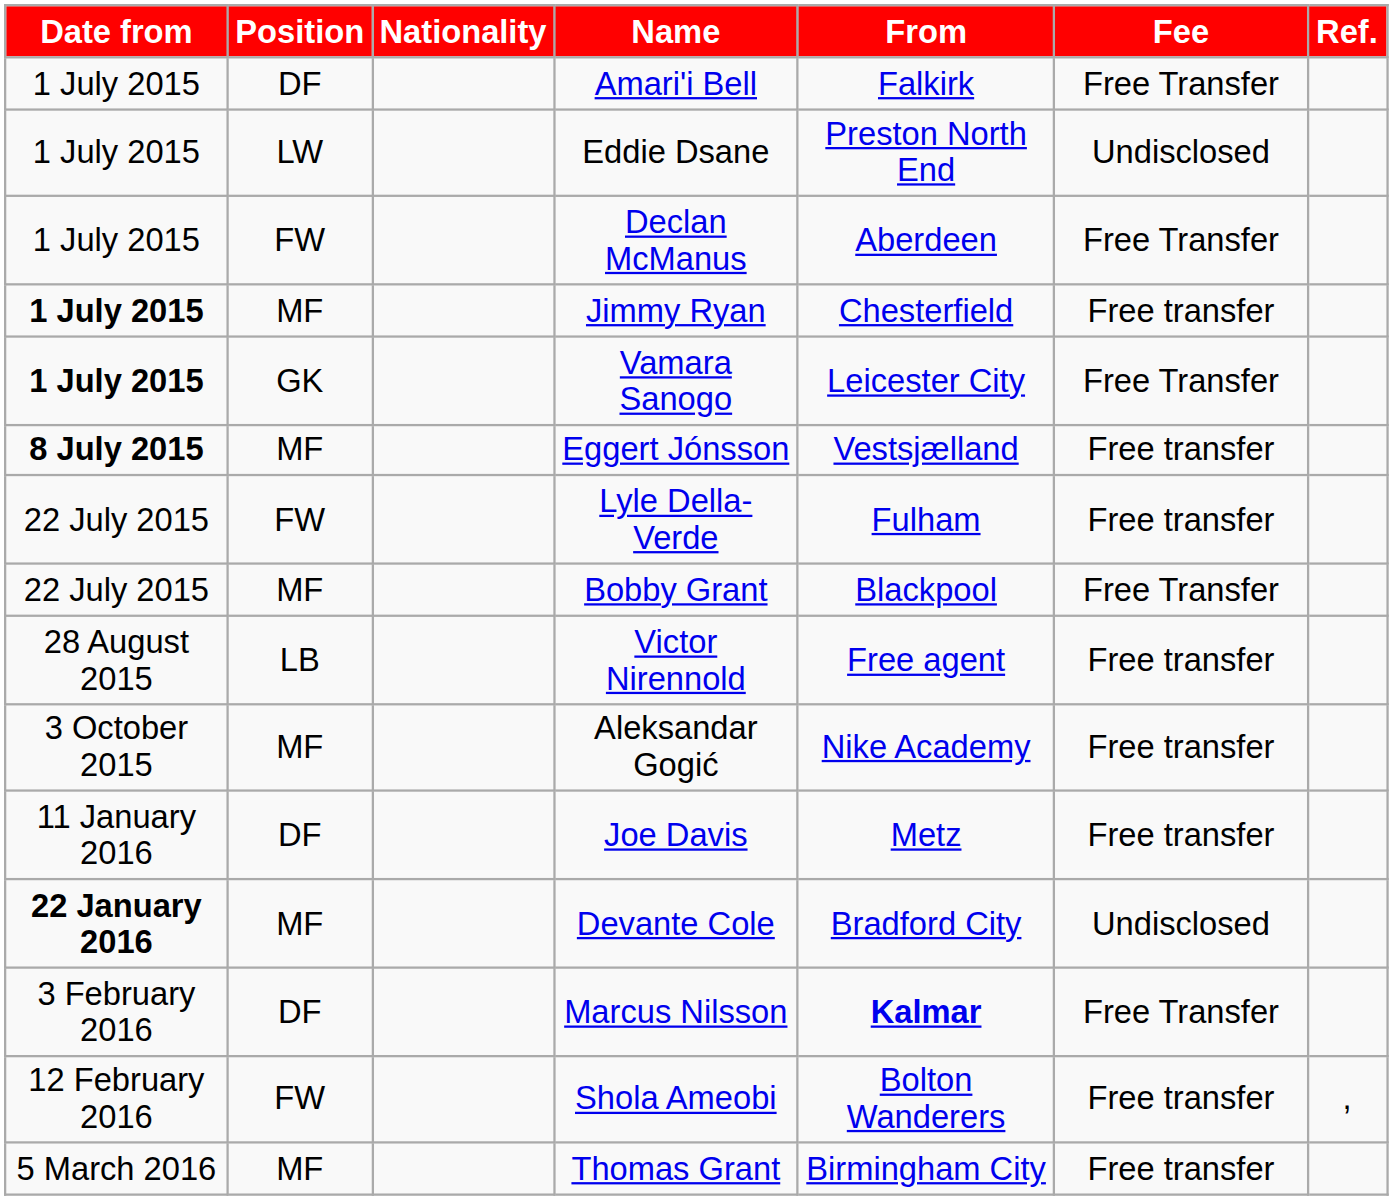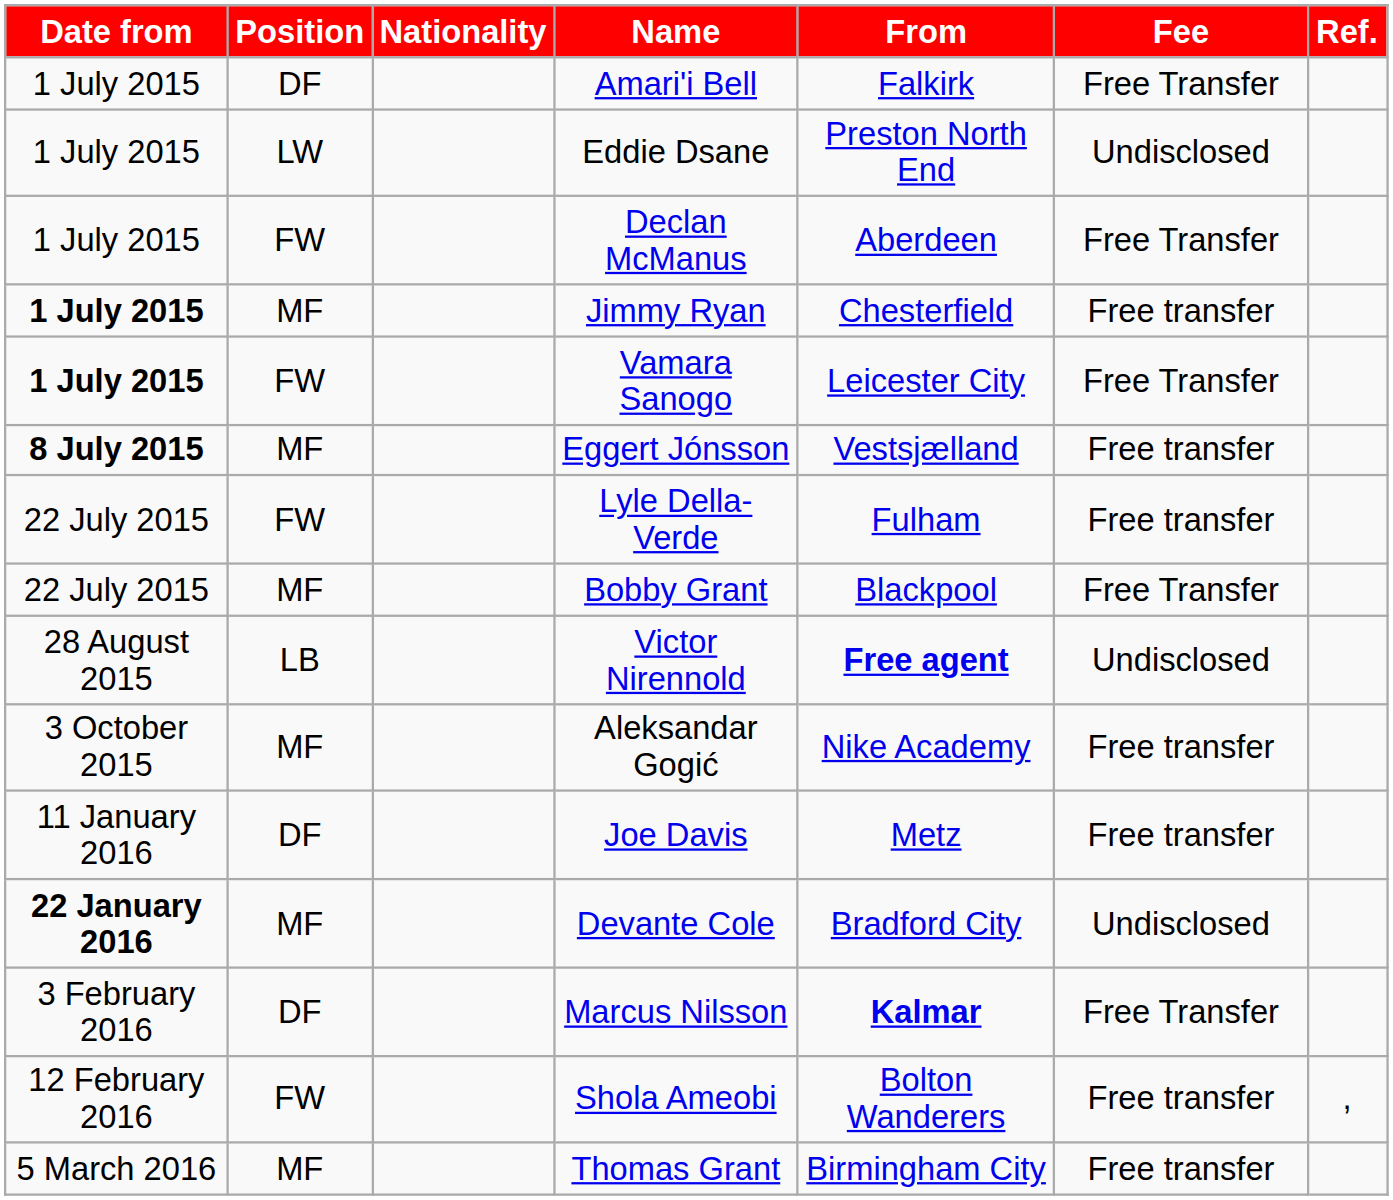 <table class="wikitable"  style="text-align:center; font-size:90%; ">
 <tr>
 <th style="background:#FF0000; color:#FFFFFF; width:150px;">Date from</th>
 <th style="background:#FF0000; color:#FFFFFF; width:50px;">Position</th>
 <th style="background:#FF0000; color:#FFFFFF; width:50px;">Nationality</th>
 <th style="background:#FF0000; color:#FFFFFF; width:150px;">Name</th>
 <th style="background:#FF0000; color:#FFFFFF; width:150px;">From</th>
 <th style="background:#FF0000; color:#FFFFFF; width:150px;">Fee</th>
 <th style="background:#FF0000; color:#FFFFFF; width:30px;">Ref.</th>
 </tr>
 <tr>
 <td>1 July 2015</td>
 <td>DF</td>
 <td></td>
 <td><a href='#'>Amari'i Bell</a></td>
 <td><a href='#'>Falkirk</a></td>
 <td>Free Transfer</td>
 <td></td>
 </tr>
 <tr>
 <td>1 July 2015</td>
 <td>LW</td>
 <td></td>
 <td>Eddie Dsane</td>
 <td><a href='#'>Preston North End</a></td>
 <td>Undisclosed</td>
 <td></td>
 </tr>
 <tr>
 <td>1 July 2015</td>
 <td>FW</td>
 <td></td>
 <td><a href='#'>Declan McManus</a></td>
 <td><a href='#'>Aberdeen</a></td>
 <td>Free Transfer</td>
 <td></td>
 </tr>
 <tr>
 <td><strong>1 July 2015</strong></td>
 <td>MF</td>
 <td></td>
 <td><a href='#'>Jimmy Ryan</a></td>
 <td><a href='#'>Chesterfield</a></td>
 <td>Free transfer</td>
 <td></td>
 </tr>
 <tr>
 <td><strong>1 July 2015</strong></td>
-<td>GK</td>
+<td>FW</td>
 <td></td>
 <td><a href='#'>Vamara Sanogo</a></td>
 <td><a href='#'>Leicester City</a></td>
 <td>Free Transfer</td>
 <td></td>
 </tr>
 <tr>
 <td><strong>8 July 2015</strong></td>
 <td>MF</td>
 <td></td>
 <td><a href='#'>Eggert Jónsson</a></td>
 <td><a href='#'>Vestsjælland</a></td>
 <td>Free transfer</td>
 <td></td>
 </tr>
 <tr>
 <td>22 July 2015</td>
 <td>FW</td>
 <td></td>
 <td><a href='#'>Lyle Della-Verde</a></td>
 <td><a href='#'>Fulham</a></td>
 <td>Free transfer</td>
 <td></td>
 </tr>
 <tr>
 <td>22 July 2015</td>
 <td>MF</td>
 <td></td>
 <td><a href='#'>Bobby Grant</a></td>
 <td><a href='#'>Blackpool</a></td>
 <td>Free Transfer</td>
 <td></td>
 </tr>
 <tr>
 <td>28 August 2015</td>
 <td>LB</td>
 <td></td>
 <td><a href='#'>Victor Nirennold</a></td>
-<td><a href='#'>Free agent</a></td>
-<td>Free transfer</td>
+<td><strong><a href='#'>Free agent</a></strong></td>
+<td>Undisclosed</td>
 <td></td>
 </tr>
 <tr>
 <td>3 October 2015</td>
 <td>MF</td>
 <td></td>
 <td>Aleksandar Gogić</td>
 <td><a href='#'>Nike Academy</a></td>
 <td>Free transfer</td>
 <td></td>
 </tr>
 <tr>
 <td>11 January 2016</td>
 <td>DF</td>
 <td></td>
 <td><a href='#'>Joe Davis</a></td>
 <td><a href='#'>Metz</a></td>
 <td>Free transfer</td>
 <td></td>
 </tr>
 <tr>
 <td><strong>22 January 2016</strong></td>
 <td>MF</td>
 <td></td>
 <td><a href='#'>Devante Cole</a></td>
 <td><a href='#'>Bradford City</a></td>
 <td>Undisclosed</td>
 <td></td>
 </tr>
 <tr>
 <td>3 February 2016</td>
 <td>DF</td>
 <td></td>
 <td><a href='#'>Marcus Nilsson</a></td>
 <td><strong><a href='#'>Kalmar</a></strong></td>
 <td>Free Transfer</td>
 <td></td>
 </tr>
 <tr>
 <td>12 February 2016</td>
 <td>FW</td>
 <td></td>
 <td><a href='#'>Shola Ameobi</a></td>
 <td><a href='#'>Bolton Wanderers</a></td>
 <td>Free transfer</td>
 <td>,</td>
 </tr>
 <tr>
 <td>5 March 2016</td>
 <td>MF</td>
 <td></td>
 <td><a href='#'>Thomas Grant</a></td>
 <td><a href='#'>Birmingham City</a></td>
 <td>Free transfer</td>
 <td></td>
 </tr>
 </table>
